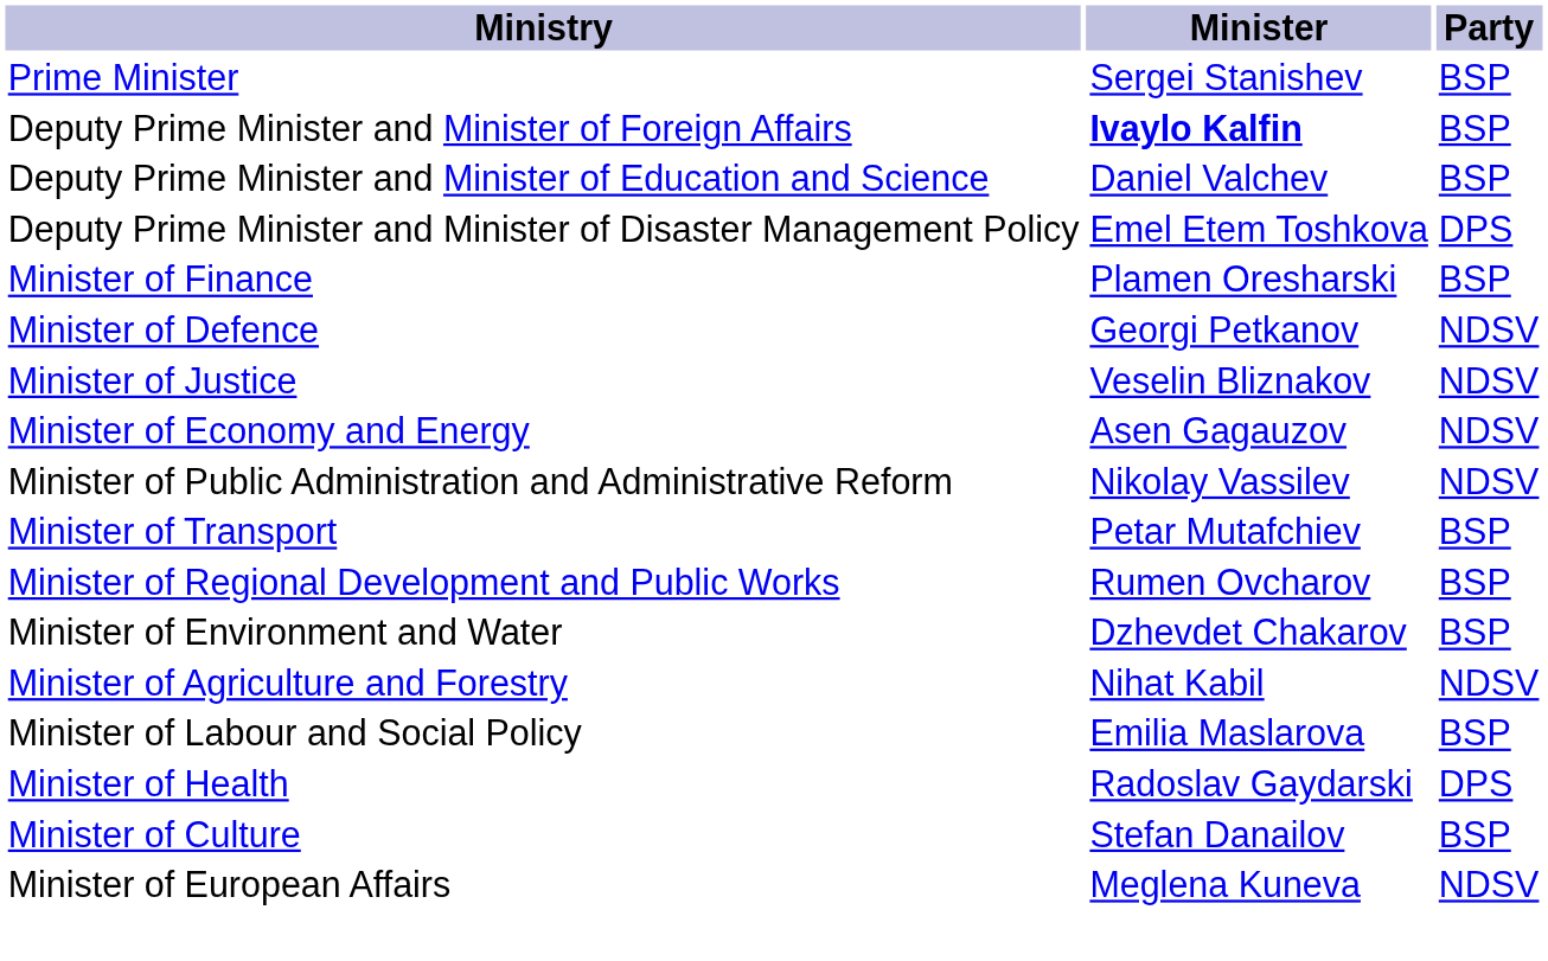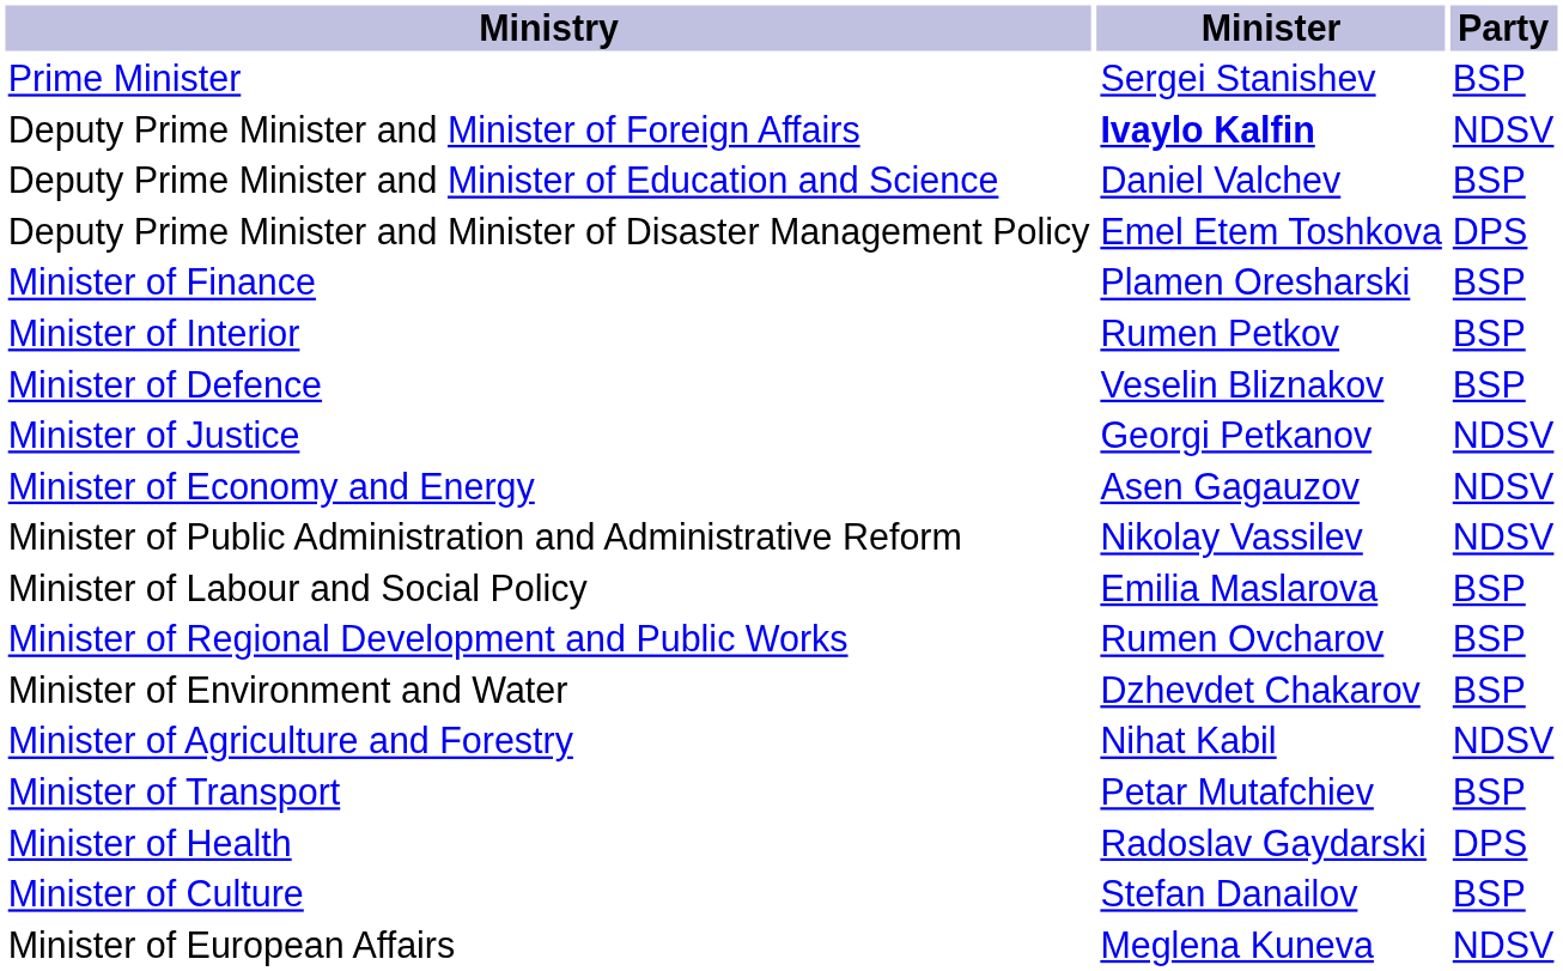 <table class="toccolours" style="margin-bottom: 1em; font-size: 85%;">
 <tr bgcolor="C0C0E0">
 <th>Ministry</th>
 <th>Minister</th>
 <th>Party</th>
 </tr>
 <tr>
 <td><a href='#'>Prime Minister</a></td>
 <td><a href='#'>Sergei Stanishev</a></td>
 <td><a href='#'>BSP</a></td>
 </tr>
 <tr>
 <td>Deputy Prime Minister and <a href='#'>Minister of Foreign Affairs</a></td>
 <td><strong><a href='#'>Ivaylo Kalfin</a></strong></td>
-<td><a href='#'>BSP</a></td>
+<td><a href='#'>NDSV</a></td>
 </tr>
 <tr>
 <td>Deputy Prime Minister and <a href='#'>Minister of Education and Science</a></td>
 <td><a href='#'>Daniel Valchev</a></td>
 <td><a href='#'>BSP</a></td>
 </tr>
 <tr>
 <td>Deputy Prime Minister and Minister of Disaster Management Policy</td>
 <td><a href='#'>Emel Etem Toshkova</a></td>
 <td><a href='#'>DPS</a></td>
 </tr>
 <tr>
 <td><a href='#'>Minister of Finance</a></td>
 <td><a href='#'>Plamen Oresharski</a></td>
 <td><a href='#'>BSP</a></td>
 </tr>
 <tr>
+<td><a href='#'>Minister of Interior</a></td>
+<td><a href='#'>Rumen Petkov</a></td>
+<td><a href='#'>BSP</a></td>
+</tr>
+<tr>
 <td><a href='#'>Minister of Defence</a></td>
-<td><a href='#'>Georgi Petkanov</a></td>
-<td><a href='#'>NDSV</a></td>
+<td><a href='#'>Veselin Bliznakov</a></td>
+<td><a href='#'>BSP</a></td>
 </tr>
 <tr>
 <td><a href='#'>Minister of Justice</a></td>
-<td><a href='#'>Veselin Bliznakov</a></td>
+<td><a href='#'>Georgi Petkanov</a></td>
 <td><a href='#'>NDSV</a></td>
 </tr>
 <tr>
 <td><a href='#'>Minister of Economy and Energy</a></td>
 <td><a href='#'>Asen Gagauzov</a></td>
 <td><a href='#'>NDSV</a></td>
 </tr>
 <tr>
 <td>Minister of Public Administration and Administrative Reform</td>
 <td><a href='#'>Nikolay Vassilev</a></td>
 <td><a href='#'>NDSV</a></td>
 </tr>
 <tr>
-<td><a href='#'>Minister of Transport</a></td>
-<td><a href='#'>Petar Mutafchiev</a></td>
+<td>Minister of Labour and Social Policy</td>
+<td><a href='#'>Emilia Maslarova</a></td>
 <td><a href='#'>BSP</a></td>
 </tr>
 <tr>
 <td><a href='#'>Minister of Regional Development and Public Works</a></td>
 <td><a href='#'>Rumen Ovcharov</a></td>
 <td><a href='#'>BSP</a></td>
 </tr>
 <tr>
 <td>Minister of Environment and Water</td>
 <td><a href='#'>Dzhevdet Chakarov</a></td>
 <td><a href='#'>BSP</a></td>
 </tr>
 <tr>
 <td><a href='#'>Minister of Agriculture and Forestry</a></td>
 <td><a href='#'>Nihat Kabil</a></td>
 <td><a href='#'>NDSV</a></td>
 </tr>
 <tr>
-<td>Minister of Labour and Social Policy</td>
-<td><a href='#'>Emilia Maslarova</a></td>
+<td><a href='#'>Minister of Transport</a></td>
+<td><a href='#'>Petar Mutafchiev</a></td>
 <td><a href='#'>BSP</a></td>
 </tr>
 <tr>
 <td><a href='#'>Minister of Health</a></td>
 <td><a href='#'>Radoslav Gaydarski</a></td>
 <td><a href='#'>DPS</a></td>
 </tr>
 <tr>
 <td><a href='#'>Minister of Culture</a></td>
 <td><a href='#'>Stefan Danailov</a></td>
 <td><a href='#'>BSP</a></td>
 </tr>
 <tr>
 <td>Minister of European Affairs</td>
 <td><a href='#'>Meglena Kuneva</a></td>
 <td><a href='#'>NDSV</a></td>
 </tr>
 </table>
